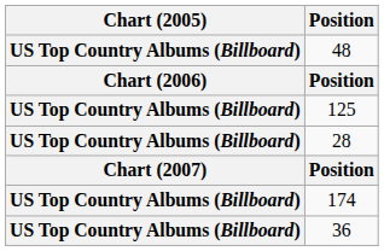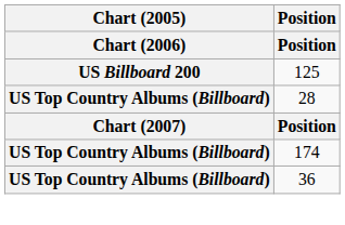 <table class="wikitable plainrowheaders" style="text-align:center">
 <tr>
 <th>Chart (2005)</th>
 <th>Position</th>
 </tr>
 <tr>
-<th scope="row">US Top Country Albums (<em>Billboard</em>)</th>
-<td>48</td>
-</tr>
-<tr>
 <th>Chart (2006)</th>
 <th>Position</th>
 </tr>
 <tr>
-<th scope="row">US Top Country Albums (<em>Billboard</em>)</th>
+<th scope="row">US <em>Billboard</em> 200</th>
 <td>125</td>
 </tr>
 <tr>
 <th scope="row">US Top Country Albums (<em>Billboard</em>)</th>
 <td>28</td>
 </tr>
 <tr>
 <th>Chart (2007)</th>
 <th>Position</th>
 </tr>
 <tr>
 <th scope="row">US Top Country Albums (<em>Billboard</em>)</th>
 <td>174</td>
 </tr>
 <tr>
 <th scope="row">US Top Country Albums (<em>Billboard</em>)</th>
 <td>36</td>
 </tr>
 </table>
